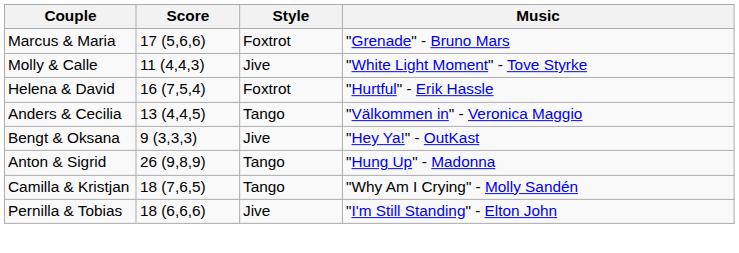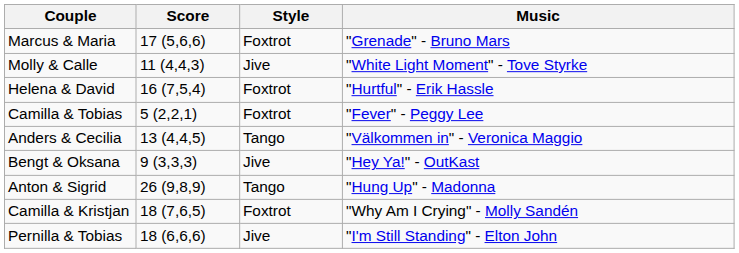 <table class="wikitable">
 <tr>
 <th width="130">Couple</th>
 <th width="100">Score</th>
 <th width="100">Style</th>
 <th width="400">Music</th>
 </tr>
 <tr>
 <td>Marcus & Maria</td>
 <td>17 (5,6,6)</td>
 <td>Foxtrot</td>
 <td>"<a href='#'>Grenade</a>" - <a href='#'>Bruno Mars</a></td>
 </tr>
 <tr>
 <td>Molly & Calle</td>
 <td>11 (4,4,3)</td>
 <td>Jive</td>
 <td>"<a href='#'>White Light Moment</a>" - <a href='#'>Tove Styrke</a></td>
 </tr>
 <tr>
 <td>Helena & David</td>
 <td>16 (7,5,4)</td>
 <td>Foxtrot</td>
 <td>"<a href='#'>Hurtful</a>" - <a href='#'>Erik Hassle</a></td>
 </tr>
 <tr>
+<td>Camilla & Tobias</td>
+<td>5 (2,2,1)</td>
+<td>Foxtrot</td>
+<td>"<a href='#'>Fever</a>" - <a href='#'>Peggy Lee</a></td>
+</tr>
+<tr>
 <td>Anders & Cecilia</td>
 <td>13 (4,4,5)</td>
 <td>Tango</td>
 <td>"<a href='#'>Välkommen in</a>" - <a href='#'>Veronica Maggio</a></td>
 </tr>
 <tr>
 <td>Bengt & Oksana</td>
 <td>9 (3,3,3)</td>
 <td>Jive</td>
 <td>"<a href='#'>Hey Ya!</a>" - <a href='#'>OutKast</a></td>
 </tr>
 <tr>
 <td>Anton & Sigrid</td>
 <td>26 (9,8,9)</td>
 <td>Tango</td>
 <td>"<a href='#'>Hung Up</a>" - <a href='#'>Madonna</a></td>
 </tr>
 <tr>
 <td>Camilla & Kristjan</td>
 <td>18 (7,6,5)</td>
-<td>Tango</td>
+<td>Foxtrot</td>
 <td>"Why Am I Crying" - <a href='#'>Molly Sandén</a></td>
 </tr>
 <tr>
 <td>Pernilla & Tobias</td>
 <td>18 (6,6,6)</td>
 <td>Jive</td>
 <td>"<a href='#'>I'm Still Standing</a>" - <a href='#'>Elton John</a></td>
 </tr>
 </table>
